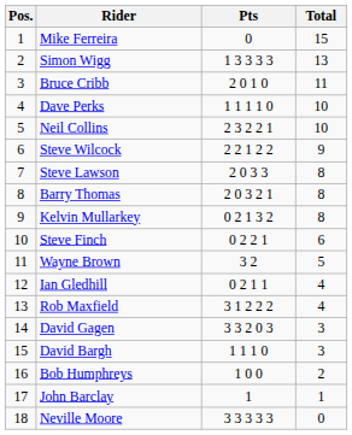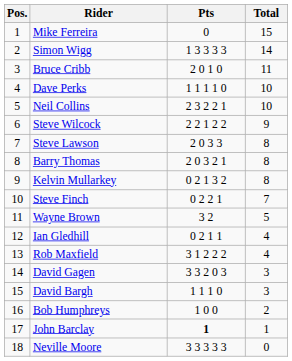 <table class=wikitable>
 <tr>
 <th width=25px>Pos.</th>
 <th width=180px>Rider</th>
 <th width=100px>Pts</th>
 <th width=50px>Total</th>
 </tr>
 <tr align=center >
 <td>1</td>
 <td align=left> <a href='#'>Mike Ferreira</a></td>
 <td>0</td>
 <td>15</td>
 </tr>
 <tr align=center>
 <td>2</td>
 <td align=left> <a href='#'>Simon Wigg</a></td>
 <td>1	3	3	3	3</td>
-<td>13</td>
+<td>14</td>
 </tr>
 <tr align=center>
 <td>3</td>
 <td align=left> <a href='#'>Bruce Cribb</a></td>
 <td>2		0	1	0</td>
 <td>11</td>
 </tr>
 <tr align=center>
 <td>4</td>
 <td align=left> <a href='#'>Dave Perks</a></td>
 <td>1	1	1	1	0</td>
 <td>10</td>
 </tr>
 <tr align=center>
 <td>5</td>
 <td align=left> <a href='#'>Neil Collins</a></td>
 <td>2	3	2	2	1</td>
 <td>10</td>
 </tr>
 <tr align=center>
 <td>6</td>
 <td align=left> <a href='#'>Steve Wilcock</a></td>
 <td>2	2	1	2	2</td>
 <td>9</td>
 </tr>
 <tr align=center>
 <td>7</td>
 <td align=left> <a href='#'>Steve Lawson</a></td>
 <td>2	0	3	3</td>
 <td>8</td>
 </tr>
 <tr align=center>
 <td>8</td>
 <td align=left> <a href='#'>Barry Thomas</a></td>
 <td>2	0	3	2	1</td>
 <td>8</td>
 </tr>
 <tr align=center>
 <td>9</td>
 <td align=left> <a href='#'>Kelvin Mullarkey</a></td>
 <td>0	2	1	3	2</td>
 <td>8</td>
 </tr>
 <tr align=center>
 <td>10</td>
 <td align=left> <a href='#'>Steve Finch</a></td>
 <td>0	2	2	1</td>
-<td>6</td>
+<td>7</td>
 </tr>
 <tr align=center>
 <td>11</td>
 <td align=left> <a href='#'>Wayne Brown</a></td>
 <td>3				2</td>
 <td>5</td>
 </tr>
 <tr align=center>
 <td>12</td>
 <td align=left> <a href='#'>Ian Gledhill</a></td>
 <td>0	2	1	1</td>
 <td>4</td>
 </tr>
 <tr align=center>
 <td>13</td>
 <td align=left> <a href='#'>Rob Maxfield</a></td>
 <td>3	1	2	2	2</td>
 <td>4</td>
 </tr>
 <tr align=center>
 <td>14</td>
 <td align=left> <a href='#'>David Gagen</a></td>
 <td>3	3	2	0	3</td>
 <td>3</td>
 </tr>
 <tr align=center>
 <td>15</td>
 <td align=left> <a href='#'>David Bargh</a></td>
 <td>1	1	1		0</td>
 <td>3</td>
 </tr>
 <tr align=center>
 <td>16</td>
 <td align=left> <a href='#'>Bob Humphreys</a></td>
 <td>1	0	0</td>
 <td>2</td>
 </tr>
 <tr align=center>
 <td>17</td>
 <td align=left> <a href='#'>John Barclay</a></td>
-<td>1</td>
+<td><strong>1</strong></td>
 <td>1</td>
 </tr>
 <tr align=center>
 <td>18</td>
 <td align=left> <a href='#'>Neville Moore</a></td>
 <td>3	3	3	3	3</td>
 <td>0</td>
 </tr>
 </table>
